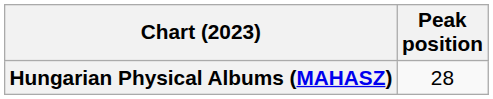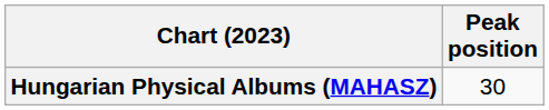 <table class="wikitable plainrowheaders" style="text-align:center">
 <tr>
 <th scope="col">Chart (2023)</th>
 <th scope="col">Peak<br>position</th>
 </tr>
 <tr>
 <th scope="row">Hungarian Physical Albums (<a href='#'>MAHASZ</a>)</th>
-<td>28</td>
+<td>30</td>
 </tr>
 </table>
